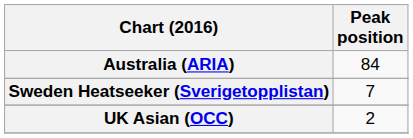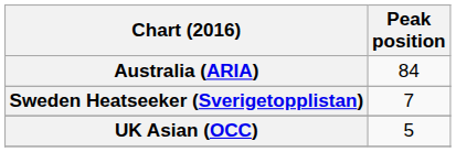 <table class="wikitable sortable plainrowheaders" style="text-align:center">
 <tr>
 <th scope="col">Chart (2016)</th>
 <th scope="col">Peak<br> position</th>
 </tr>
 <tr>
 <th scope="row">Australia (<a href='#'>ARIA</a>)</th>
 <td>84</td>
 </tr>
 <tr>
 </tr>
 <tr>
 </tr>
 <tr>
 </tr>
 <tr>
 </tr>
 <tr>
 </tr>
 <tr>
 <th scope="row">Sweden Heatseeker (<a href='#'>Sverigetopplistan</a>)</th>
 <td>7</td>
 </tr>
 <tr>
 </tr>
 <tr>
 <th scope="row">UK Asian (<a href='#'>OCC</a>)</th>
-<td>2</td>
+<td>5</td>
 </tr>
 <tr>
 </tr>
 <tr>
 </tr>
 </table>
